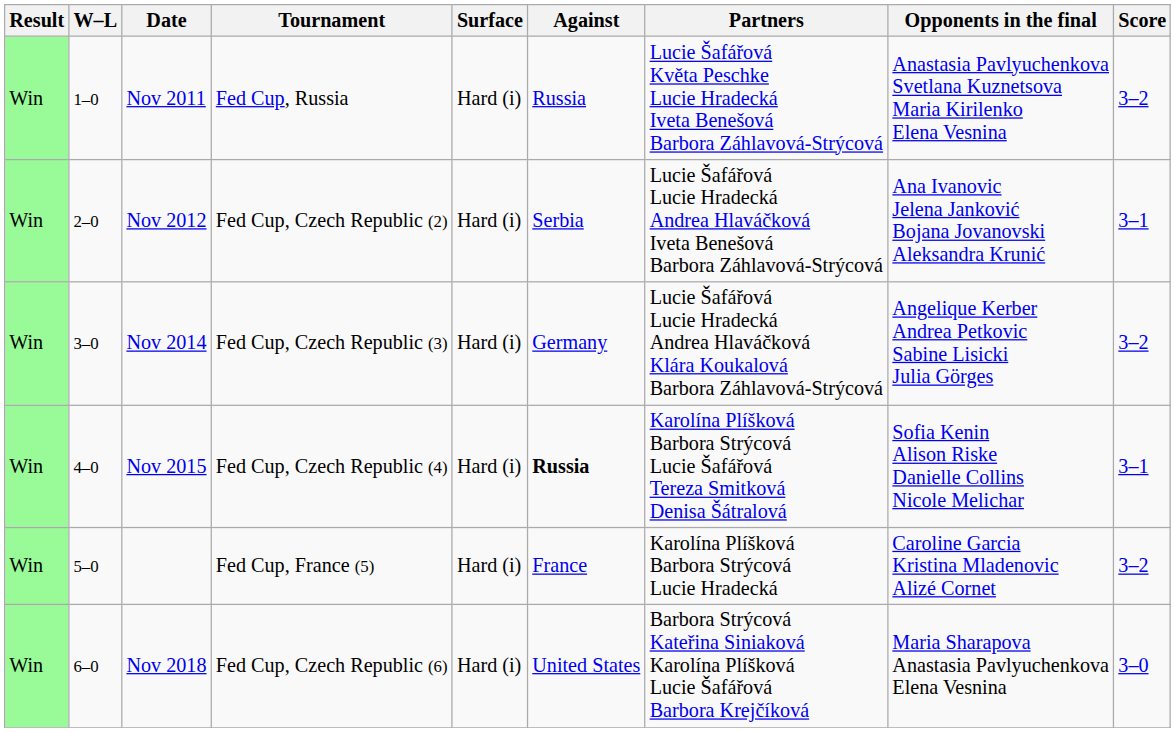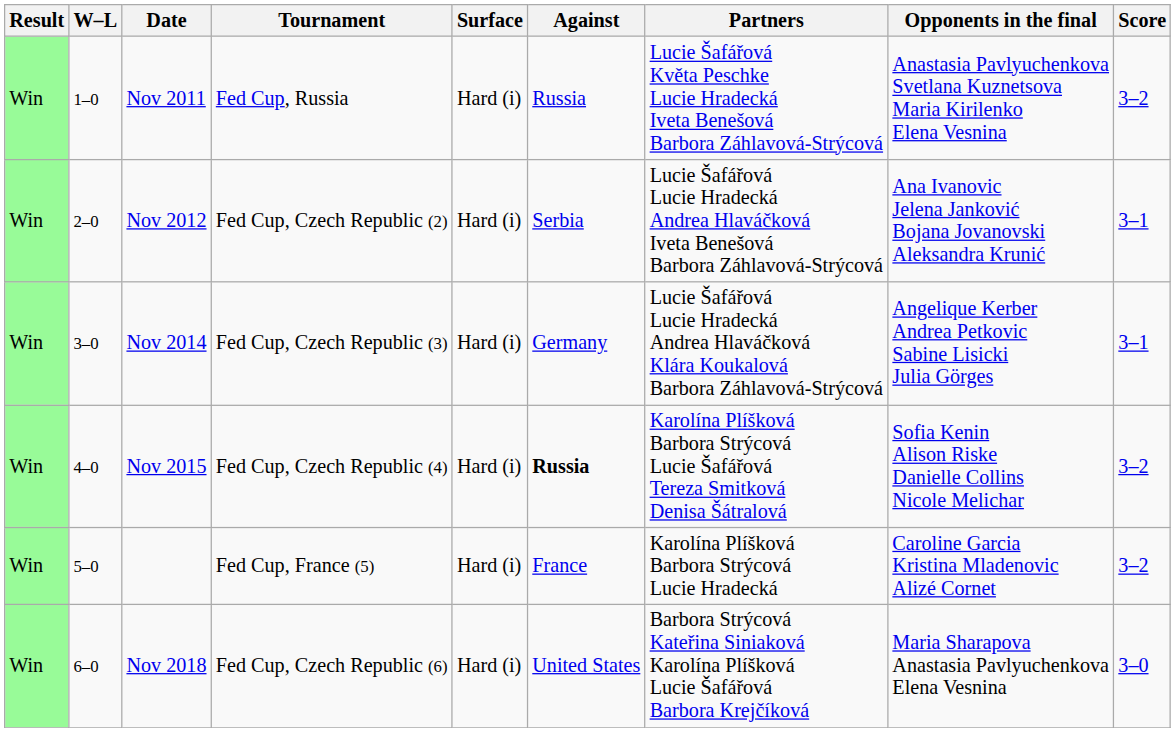 <table class="sortable wikitable">
 <tr>
 <th>Result</th>
 <th class=unsortable>W–L</th>
 <th>Date</th>
 <th>Tournament</th>
 <th>Surface</th>
 <th>Against</th>
 <th>Partners</th>
 <th>Opponents in the final</th>
 <th>Score</th>
 </tr>
 <tr>
 <td bgcolor=98FB98>Win</td>
 <td><small>1–0</small></td>
 <td><a href='#'>Nov 2011</a></td>
 <td><a href='#'>Fed Cup</a>, Russia</td>
 <td>Hard (i)</td>
 <td> <a href='#'>Russia</a></td>
 <td><a href='#'>Lucie Šafářová</a><br><a href='#'>Květa Peschke</a><br><a href='#'>Lucie Hradecká</a><br><a href='#'>Iveta Benešová</a><br><a href='#'>Barbora Záhlavová-Strýcová</a></td>
 <td><a href='#'>Anastasia Pavlyuchenkova</a><br><a href='#'>Svetlana Kuznetsova</a><br><a href='#'>Maria Kirilenko</a><br><a href='#'>Elena Vesnina</a></td>
 <td><a href='#'>3–2</a></td>
 </tr>
 <tr>
 <td bgcolor=98FB98>Win</td>
 <td><small>2–0</small></td>
 <td><a href='#'>Nov 2012</a></td>
 <td>Fed Cup, Czech Republic <small>(2)</small></td>
 <td>Hard (i)</td>
 <td> <a href='#'>Serbia</a></td>
 <td>Lucie Šafářová<br>Lucie Hradecká<br><a href='#'>Andrea Hlaváčková</a><br>Iveta Benešová<br>Barbora Záhlavová-Strýcová</td>
 <td><a href='#'>Ana Ivanovic</a><br><a href='#'>Jelena Janković</a><br><a href='#'>Bojana Jovanovski</a><br><a href='#'>Aleksandra Krunić</a></td>
 <td><a href='#'>3–1</a></td>
 </tr>
 <tr>
 <td bgcolor=98FB98>Win</td>
 <td><small>3–0</small></td>
 <td><a href='#'>Nov 2014</a></td>
 <td>Fed Cup, Czech Republic <small>(3)</small></td>
 <td>Hard (i)</td>
 <td> <a href='#'>Germany</a></td>
 <td>Lucie Šafářová<br>Lucie Hradecká<br>Andrea Hlaváčková<br><a href='#'>Klára Koukalová</a><br>Barbora Záhlavová-Strýcová</td>
 <td><a href='#'>Angelique Kerber</a><br><a href='#'>Andrea Petkovic</a><br><a href='#'>Sabine Lisicki</a><br><a href='#'>Julia Görges</a></td>
-<td><a href='#'>3–2</a></td>
+<td><a href='#'>3–1</a></td>
 </tr>
 <tr>
 <td bgcolor="98FB98">Win</td>
 <td><small>4–0</small></td>
 <td><a href='#'>Nov 2015</a></td>
 <td>Fed Cup, Czech Republic <small>(4)</small></td>
 <td>Hard (i)</td>
 <td><strong> Russia</strong></td>
 <td><a href='#'>Karolína Plíšková</a><br>Barbora Strýcová<br>Lucie Šafářová<br><a href='#'>Tereza Smitková</a><br><a href='#'>Denisa Šátralová</a></td>
 <td><a href='#'>Sofia Kenin</a> <br><a href='#'>Alison Riske</a> <br><a href='#'>Danielle Collins</a> <br><a href='#'>Nicole Melichar</a></td>
-<td><a href='#'>3–1</a></td>
+<td><a href='#'>3–2</a></td>
 </tr>
 <tr>
 <td style="background:#98fb98;">Win</td>
 <td><small>5–0</small></td>
 <td><a href='#'></a></td>
 <td>Fed Cup, France <small>(5)</small></td>
 <td>Hard (i)</td>
 <td> <a href='#'>France</a></td>
 <td>Karolína Plíšková<br>Barbora Strýcová<br>Lucie Hradecká</td>
 <td><a href='#'>Caroline Garcia</a> <br><a href='#'>Kristina Mladenovic</a> <br><a href='#'>Alizé Cornet</a></td>
 <td><a href='#'>3–2</a></td>
 </tr>
 <tr>
 <td bgcolor="98FB98">Win</td>
 <td><small>6–0</small></td>
 <td><a href='#'>Nov 2018</a></td>
 <td>Fed Cup, Czech Republic <small>(6)</small></td>
 <td>Hard (i)</td>
 <td> <a href='#'>United States</a></td>
 <td>Barbora Strýcová <br><a href='#'>Kateřina Siniaková</a> <br>Karolína Plíšková <br>Lucie Šafářová<br><a href='#'>Barbora Krejčíková</a></td>
 <td><a href='#'>Maria Sharapova</a> <br>Anastasia Pavlyuchenkova <br>Elena Vesnina</td>
 <td><a href='#'>3–0</a></td>
 </tr>
 </table>
